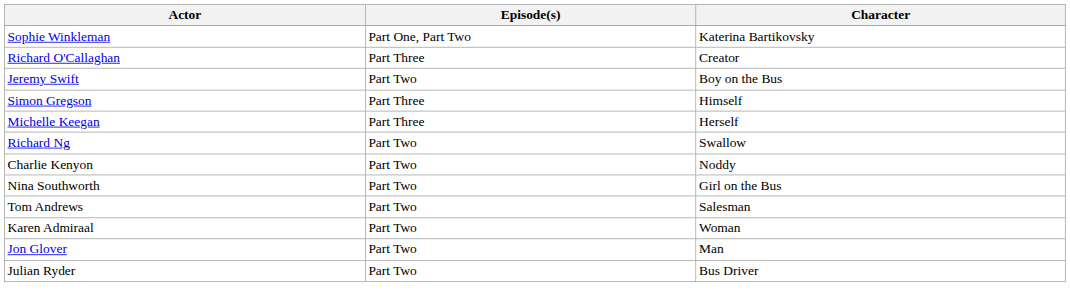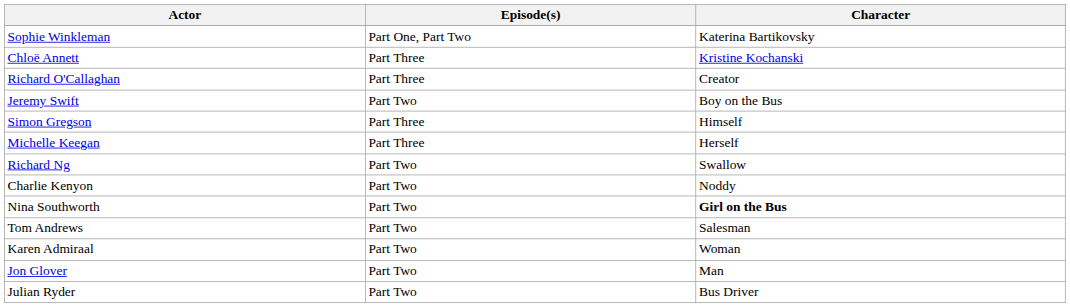 <table class="wikitable" border="1" style="width:100%; margin-right:auto; background:white;">
 <tr>
 <th>Actor</th>
 <th>Episode(s)</th>
 <th>Character</th>
 </tr>
 <tr>
 </tr>
 <tr>
 <td><a href='#'>Sophie Winkleman</a></td>
 <td>Part One, Part Two</td>
 <td>Katerina Bartikovsky</td>
+</tr>
+<tr>
+<td><a href='#'>Chloë Annett</a></td>
+<td>Part Three</td>
+<td><a href='#'>Kristine Kochanski</a></td>
 </tr>
 <tr>
 <td><a href='#'>Richard O'Callaghan</a></td>
 <td>Part Three</td>
 <td>Creator</td>
 </tr>
 <tr>
 <td><a href='#'>Jeremy Swift</a></td>
 <td>Part Two</td>
 <td>Boy on the Bus</td>
 </tr>
 <tr>
 <td><a href='#'>Simon Gregson</a></td>
 <td>Part Three</td>
 <td>Himself</td>
 </tr>
 <tr>
 <td><a href='#'>Michelle Keegan</a></td>
 <td>Part Three</td>
 <td>Herself</td>
 </tr>
 <tr>
 <td><a href='#'>Richard Ng</a></td>
 <td>Part Two</td>
 <td>Swallow</td>
 </tr>
 <tr>
 <td>Charlie Kenyon</td>
 <td>Part Two</td>
 <td>Noddy</td>
 </tr>
 <tr>
 <td>Nina Southworth</td>
 <td>Part Two</td>
-<td>Girl on the Bus</td>
+<td><strong>Girl on the Bus</strong></td>
 </tr>
 <tr>
 <td>Tom Andrews</td>
 <td>Part Two</td>
 <td>Salesman</td>
 </tr>
 <tr>
 <td>Karen Admiraal</td>
 <td>Part Two</td>
 <td>Woman</td>
 </tr>
 <tr>
 <td><a href='#'>Jon Glover</a></td>
 <td>Part Two</td>
 <td>Man</td>
 </tr>
 <tr>
 <td>Julian Ryder</td>
 <td>Part Two</td>
 <td>Bus Driver</td>
 </tr>
 </table>
